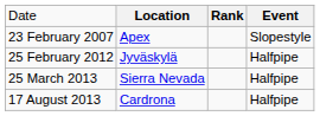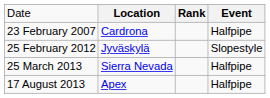 <table class="wikitable sortable" style="font-size:90%" style="text-align:center">
 <tr>
 <td>Date</td>
 <th>Location</th>
 <th>Rank</th>
 <th>Event</th>
 </tr>
 <tr>
 <td>23 February 2007</td>
-<td><a href='#'>Apex</a></td>
+<td><a href='#'>Cardrona</a></td>
 <td></td>
-<td>Slopestyle</td>
+<td>Halfpipe</td>
 </tr>
 <tr>
 <td>25 February 2012</td>
 <td><a href='#'>Jyväskylä</a></td>
 <td></td>
-<td>Halfpipe</td>
+<td>Slopestyle</td>
 </tr>
 <tr>
 <td>25 March 2013</td>
 <td><a href='#'>Sierra Nevada</a></td>
 <td></td>
 <td>Halfpipe</td>
 </tr>
 <tr>
 <td>17 August 2013</td>
-<td><a href='#'>Cardrona</a></td>
+<td><a href='#'>Apex</a></td>
 <td></td>
 <td>Halfpipe</td>
 </tr>
 </table>
